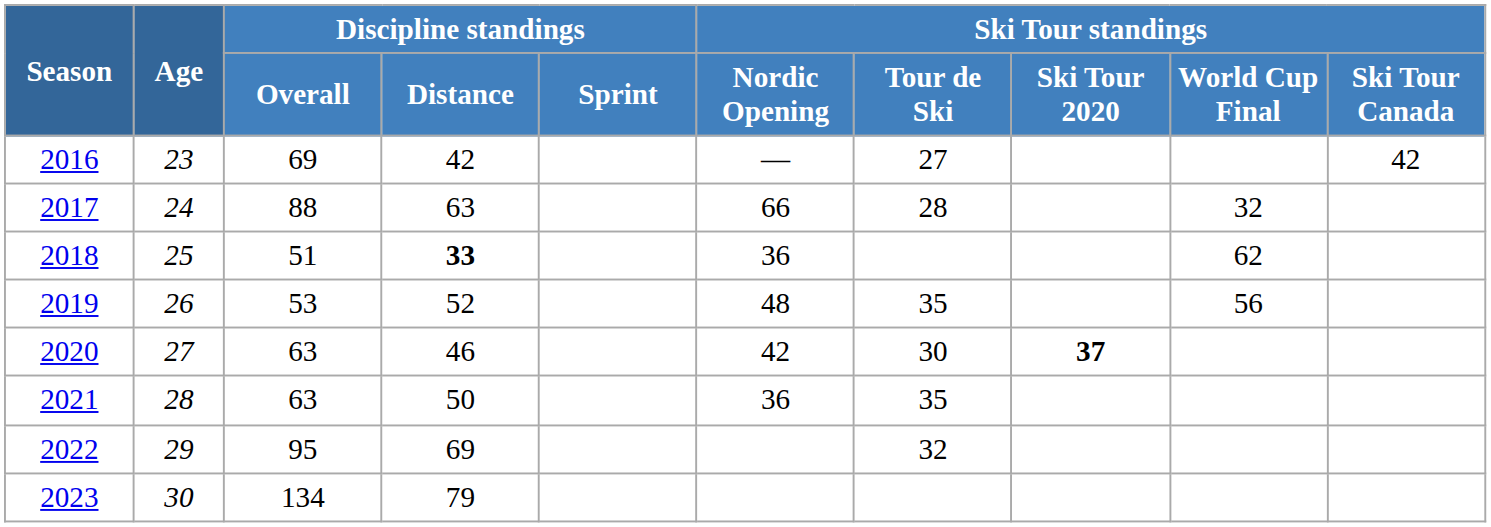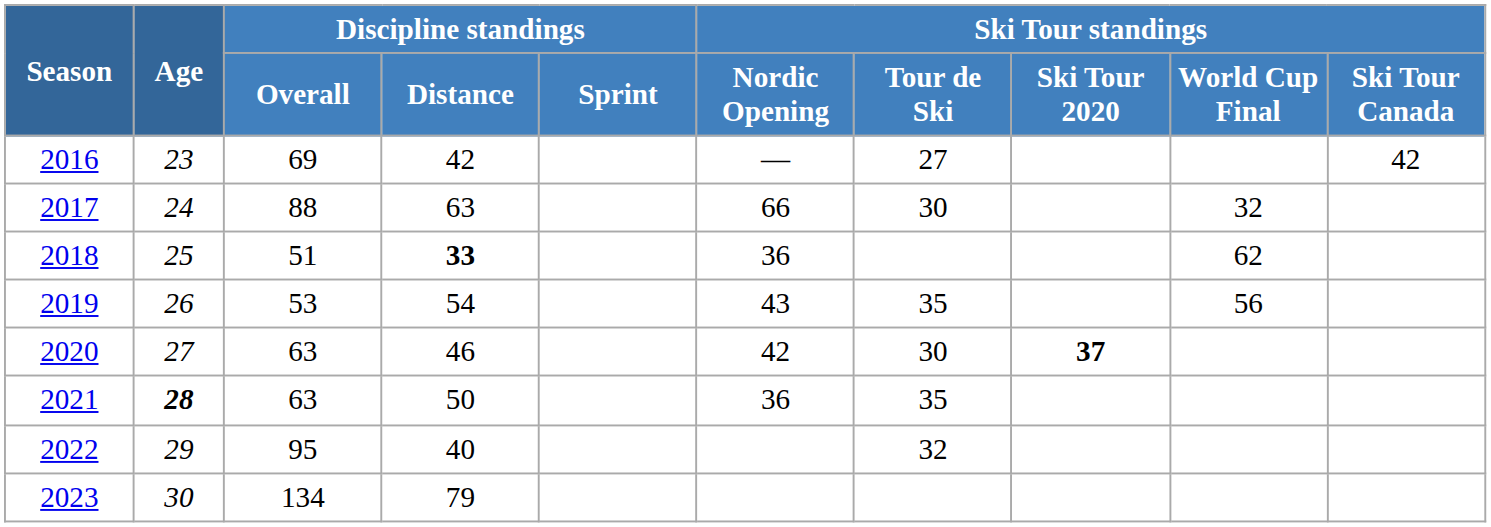 <table class="wikitable" style="font-size:95%; text-align:center; border:grey solid 1px; border-collapse:collapse; background:#ffffff;">
 <tr>
 <th style="background-color:#369; color:white; width:60px;" rowspan="2"> Season </th>
 <th style="background-color:#369; color:white; width:40px;" rowspan="2"> Age </th>
 <th style="background-color:#4180be; color:white;" colspan="3">Discipline standings</th>
 <th style="background-color:#4180be; color:white;" colspan="5">Ski Tour standings</th>
 </tr>
 <tr>
 <th style="background-color:#4180be; color:white; width:75px;">Overall</th>
 <th style="background-color:#4180be; color:white; width:75px;">Distance</th>
 <th style="background-color:#4180be; color:white; width:75px;">Sprint</th>
 <th style="background-color:#4180be; color:white; width:75px;">Nordic<br>Opening</th>
 <th style="background-color:#4180be; color:white; width:75px;">Tour de<br>Ski</th>
 <th style="background-color:#4180be; color:white; width:75px;">Ski Tour<br>2020</th>
 <th style="background-color:#4180be; color:white; width:75px;">World Cup<br>Final</th>
 <th style="background-color:#4180be; color:white; width:75px;">Ski Tour<br>Canada</th>
 </tr>
 <tr>
 <td><a href='#'>2016</a></td>
 <td><em>23</em></td>
 <td>69</td>
 <td>42</td>
 <td></td>
 <td>—</td>
 <td>27</td>
 <td></td>
 <td></td>
 <td>42</td>
 </tr>
 <tr>
 <td><a href='#'>2017</a></td>
 <td><em>24</em></td>
 <td>88</td>
 <td>63</td>
 <td></td>
 <td>66</td>
-<td>28</td>
+<td>30</td>
 <td></td>
 <td>32</td>
 <td></td>
 </tr>
 <tr>
 <td><a href='#'>2018</a></td>
 <td><em>25</em></td>
 <td>51</td>
 <td><strong>33</strong></td>
 <td></td>
 <td>36</td>
 <td></td>
 <td></td>
 <td>62</td>
 <td></td>
 </tr>
 <tr>
 <td><a href='#'>2019</a></td>
 <td><em>26</em></td>
 <td>53</td>
-<td>52</td>
+<td>54</td>
 <td></td>
-<td>48</td>
+<td>43</td>
 <td>35</td>
 <td></td>
 <td>56</td>
 <td></td>
 </tr>
 <tr>
 <td><a href='#'>2020</a></td>
 <td><em>27</em></td>
 <td>63</td>
 <td>46</td>
 <td></td>
 <td>42</td>
 <td>30</td>
 <td><strong>37</strong></td>
 <td></td>
 <td></td>
 </tr>
 <tr>
 <td><a href='#'>2021</a></td>
-<td><em>28</em></td>
+<td><strong><em>28</em></strong></td>
 <td>63</td>
 <td>50</td>
 <td></td>
 <td>36</td>
 <td>35</td>
 <td></td>
 <td></td>
 <td></td>
 </tr>
 <tr>
 <td><a href='#'>2022</a></td>
 <td><em>29</em></td>
 <td>95</td>
-<td>69</td>
+<td>40</td>
 <td></td>
 <td></td>
 <td>32</td>
 <td></td>
 <td></td>
 <td></td>
 </tr>
 <tr>
 <td><a href='#'>2023</a></td>
 <td><em>30</em></td>
 <td>134</td>
 <td>79</td>
 <td></td>
 <td></td>
 <td></td>
 <td></td>
 <td></td>
 <td></td>
 </tr>
 </table>
